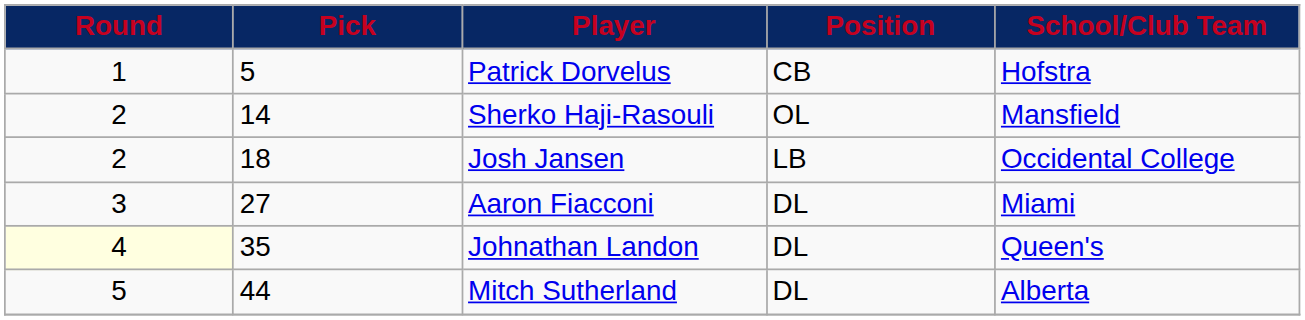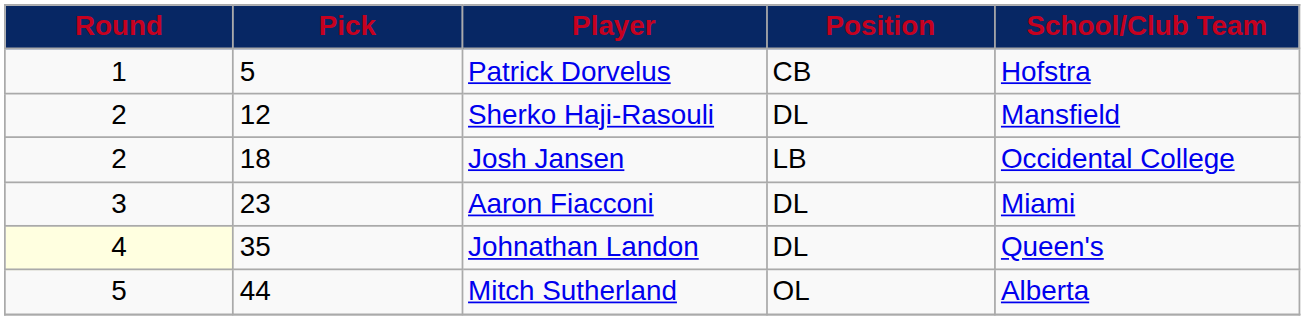 <table class="wikitable sortable sortable">
 <tr>
 <th style="background:#072764;color:#c6011f;" width="15%">Round</th>
 <th style="background:#072764;color:#c6011f;" width="15%">Pick</th>
 <th style="background:#072764;color:#c6011f;" width="20%">Player</th>
 <th style="background:#072764;color:#c6011f;" width="15%">Position</th>
 <th style="background:#072764;color:#c6011f;" width="20%">School/Club Team</th>
 </tr>
 <tr>
 <td align=center>1</td>
 <td>5</td>
 <td><a href='#'>Patrick Dorvelus</a></td>
 <td>CB</td>
 <td><a href='#'>Hofstra</a></td>
 </tr>
 <tr>
 <td align=center>2</td>
-<td>14</td>
+<td>12</td>
 <td><a href='#'>Sherko Haji-Rasouli</a></td>
-<td>OL</td>
+<td>DL</td>
 <td><a href='#'>Mansfield</a></td>
 </tr>
 <tr>
 <td align=center>2</td>
 <td>18</td>
 <td><a href='#'>Josh Jansen</a></td>
 <td>LB</td>
 <td><a href='#'>Occidental College</a></td>
 </tr>
 <tr>
 <td align=center>3</td>
-<td>27</td>
+<td>23</td>
 <td><a href='#'>Aaron Fiacconi</a></td>
 <td>DL</td>
 <td><a href='#'>Miami</a></td>
 </tr>
 <tr>
 <td align=center style="background: lightyellow;">4</td>
 <td>35</td>
 <td><a href='#'>Johnathan Landon</a></td>
 <td>DL</td>
 <td><a href='#'>Queen's</a></td>
 </tr>
 <tr>
 <td align=center>5</td>
 <td>44</td>
 <td><a href='#'>Mitch Sutherland</a></td>
-<td>DL</td>
+<td>OL</td>
 <td><a href='#'>Alberta</a></td>
 </tr>
 <tr>
 </tr>
 </table>
